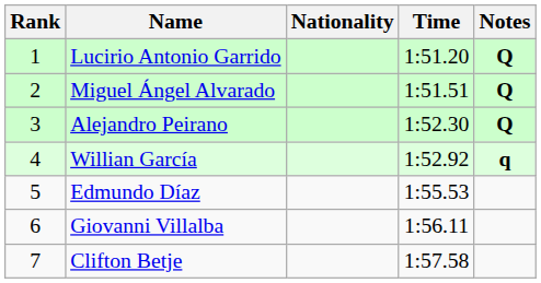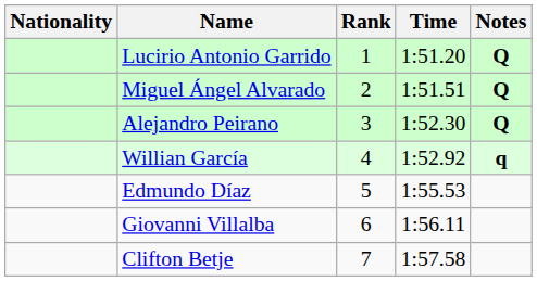 <table class="wikitable sortable" style="text-align:center">
 <tr>
+<th>Nationality</th>
+<th>Name</th>
 <th>Rank</th>
-<th>Name</th>
-<th>Nationality</th>
 <th>Time</th>
 <th>Notes</th>
 </tr>
 <tr bgcolor=ccffcc>
+<td align=left></td>
+<td align=left><a href='#'>Lucirio Antonio Garrido</a></td>
 <td align=center>1</td>
-<td align=left><a href='#'>Lucirio Antonio Garrido</a></td>
-<td align=left></td>
 <td>1:51.20</td>
 <td><strong>Q</strong></td>
 </tr>
 <tr bgcolor=ccffcc>
+<td align=left></td>
+<td align=left><a href='#'>Miguel Ángel Alvarado</a></td>
 <td align=center>2</td>
-<td align=left><a href='#'>Miguel Ángel Alvarado</a></td>
-<td align=left></td>
 <td>1:51.51</td>
 <td><strong>Q</strong></td>
 </tr>
 <tr bgcolor=ccffcc>
+<td align=left></td>
+<td align=left><a href='#'>Alejandro Peirano</a></td>
 <td align=center>3</td>
-<td align=left><a href='#'>Alejandro Peirano</a></td>
-<td align=left></td>
 <td>1:52.30</td>
 <td><strong>Q</strong></td>
 </tr>
 <tr bgcolor=ddffdd>
+<td align=left></td>
+<td align=left><a href='#'>Willian García</a></td>
 <td align=center>4</td>
-<td align=left><a href='#'>Willian García</a></td>
-<td align=left></td>
 <td>1:52.92</td>
 <td><strong>q</strong></td>
 </tr>
 <tr>
+<td align=left></td>
+<td align=left><a href='#'>Edmundo Díaz</a></td>
 <td align=center>5</td>
-<td align=left><a href='#'>Edmundo Díaz</a></td>
-<td align=left></td>
 <td>1:55.53</td>
 <td></td>
 </tr>
 <tr>
+<td align=left></td>
+<td align=left><a href='#'>Giovanni Villalba</a></td>
 <td align=center>6</td>
-<td align=left><a href='#'>Giovanni Villalba</a></td>
-<td align=left></td>
 <td>1:56.11</td>
 <td></td>
 </tr>
 <tr>
+<td align=left></td>
+<td align=left><a href='#'>Clifton Betje</a></td>
 <td align=center>7</td>
-<td align=left><a href='#'>Clifton Betje</a></td>
-<td align=left></td>
 <td>1:57.58</td>
 <td></td>
 </tr>
 </table>
